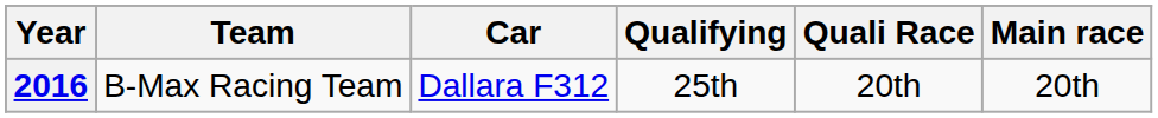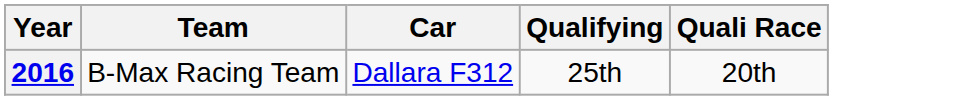 <table class="wikitable" style="text-align:center; font-size:90%">
 <tr>
 <th>Year</th>
 <th>Team</th>
 <th>Car</th>
 <th>Qualifying</th>
 <th>Quali Race</th>
-<th>Main race</th>
 </tr>
 <tr>
 <th><a href='#'>2016</a></th>
 <td align="left" nowrap> B-Max Racing Team</td>
 <td align="left" nowrap><a href='#'>Dallara F312</a></td>
 <td>25th</td>
 <td>20th</td>
-<td>20th</td>
 </tr>
 </table>
